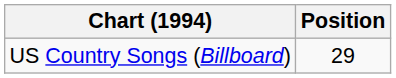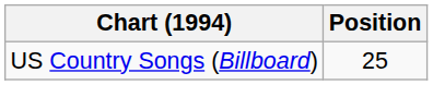 <table class="wikitable sortable">
 <tr>
 <th scope="col">Chart (1994)</th>
 <th scope="col">Position</th>
 </tr>
 <tr>
 <td>US <a href='#'>Country Songs</a> (<em><a href='#'>Billboard</a></em>)</td>
-<td align="center">29</td>
+<td align="center">25</td>
 </tr>
 </table>
